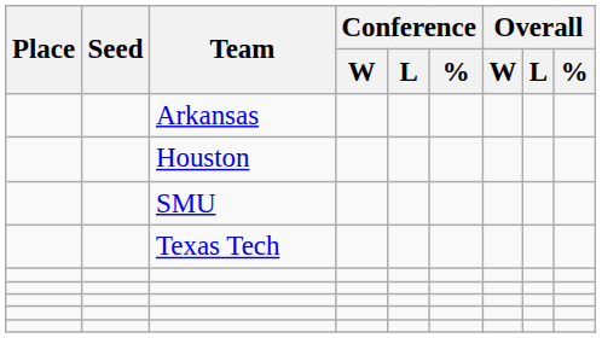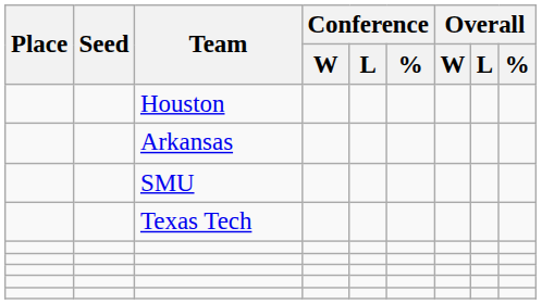 <table class=wikitable>
 <tr>
 <th rowspan ="2">Place</th>
 <th rowspan ="2">Seed</th>
 <th rowspan ="2" width= "100pt">Team</th>
 <th colspan = "3">Conference</th>
 <th colspan ="3">Overall</th>
 </tr>
 <tr>
 <th>W</th>
 <th>L</th>
 <th>%</th>
 <th>W</th>
 <th>L</th>
 <th>%</th>
 </tr>
 <tr>
 <td></td>
 <td></td>
-<td><a href='#'>Arkansas</a></td>
+<td><a href='#'>Houston</a></td>
 <td></td>
 <td></td>
 <td></td>
 <td></td>
 <td></td>
 <td></td>
 </tr>
 <tr>
 <td></td>
 <td></td>
-<td><a href='#'>Houston</a></td>
+<td><a href='#'>Arkansas</a></td>
 <td></td>
 <td></td>
 <td></td>
 <td></td>
 <td></td>
 <td></td>
 </tr>
 <tr>
 <td></td>
 <td></td>
 <td><a href='#'>SMU</a></td>
 <td></td>
 <td></td>
 <td></td>
 <td></td>
 <td></td>
 <td></td>
 </tr>
 <tr>
 <td></td>
 <td></td>
 <td><a href='#'>Texas Tech</a></td>
 <td></td>
 <td></td>
 <td></td>
 <td></td>
 <td></td>
 <td></td>
 </tr>
 <tr>
 <td></td>
 <td></td>
 <td></td>
 <td></td>
 <td></td>
 <td></td>
 <td></td>
 <td></td>
 <td></td>
 </tr>
 <tr>
 <td></td>
 <td></td>
 <td></td>
 <td></td>
 <td></td>
 <td></td>
 <td></td>
 <td></td>
 <td></td>
 </tr>
 <tr>
 <td></td>
 <td></td>
 <td></td>
 <td></td>
 <td></td>
 <td></td>
 <td></td>
 <td></td>
 <td></td>
 </tr>
 <tr>
 <td></td>
 <td></td>
 <td></td>
 <td></td>
 <td></td>
 <td></td>
 <td></td>
 <td></td>
 <td></td>
 </tr>
 <tr>
 <td></td>
 <td></td>
 <td></td>
 <td></td>
 <td></td>
 <td></td>
 <td></td>
 <td></td>
 <td></td>
 </tr>
 </table>
